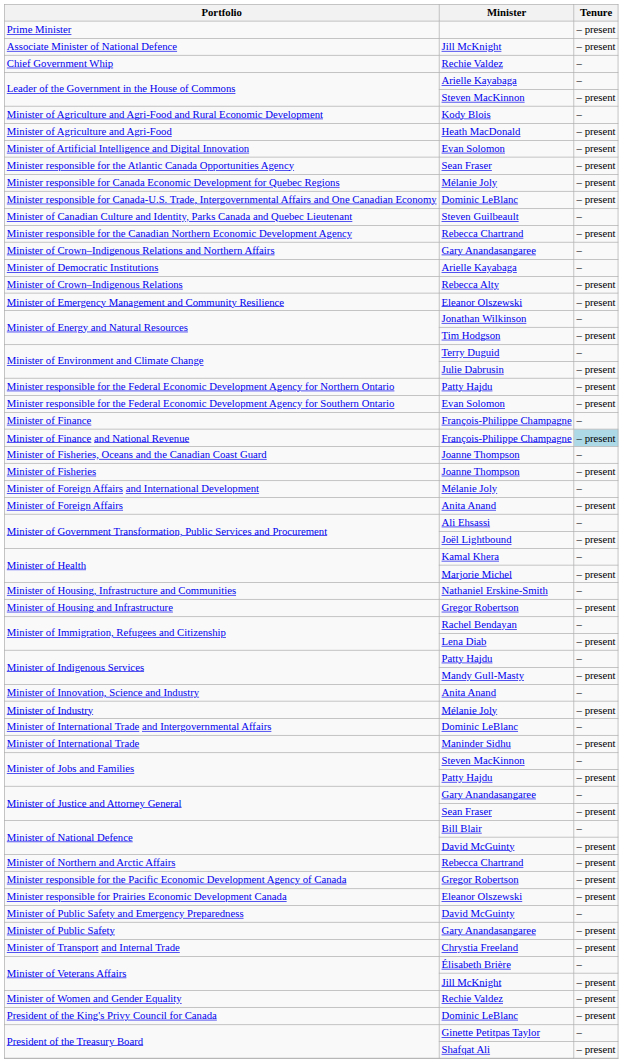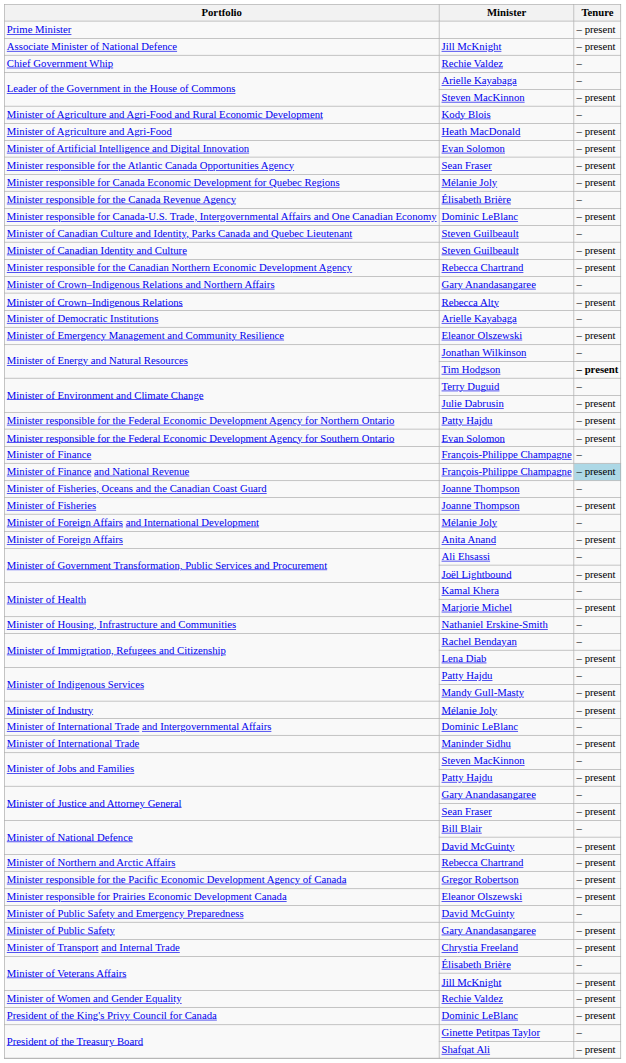 <table class="wikitable">
 <tr>
 <th>Portfolio</th>
 <th>Minister</th>
 <th>Tenure</th>
 </tr>
 <tr>
 <td><a href='#'>Prime Minister</a></td>
 <td></td>
 <td> – present</td>
 </tr>
 <tr>
 <td><a href='#'>Associate Minister of National Defence</a></td>
 <td><a href='#'>Jill McKnight</a></td>
 <td> – present</td>
 </tr>
 <tr>
 <td><a href='#'>Chief Government Whip</a></td>
 <td><a href='#'>Rechie Valdez</a></td>
 <td> – </td>
 </tr>
 <tr>
 <td rowspan=2><a href='#'>Leader of the Government in the House of Commons</a></td>
 <td><a href='#'>Arielle Kayabaga</a></td>
 <td> – </td>
 </tr>
 <tr>
 <td><a href='#'>Steven MacKinnon</a></td>
 <td> – present</td>
 </tr>
 <tr>
 <td><a href='#'>Minister of Agriculture and Agri-Food and Rural Economic Development</a></td>
 <td><a href='#'>Kody Blois</a></td>
 <td> – </td>
 </tr>
 <tr>
 <td><a href='#'>Minister of Agriculture and Agri-Food</a></td>
 <td><a href='#'>Heath MacDonald</a></td>
 <td> – present</td>
 </tr>
 <tr>
 <td><a href='#'>Minister of Artificial Intelligence and Digital Innovation</a></td>
 <td><a href='#'>Evan Solomon</a></td>
 <td> – present</td>
 </tr>
 <tr>
 <td><a href='#'>Minister responsible for the Atlantic Canada Opportunities Agency</a></td>
 <td><a href='#'>Sean Fraser</a></td>
 <td> – present</td>
 </tr>
 <tr>
 <td><a href='#'>Minister responsible for Canada Economic Development for Quebec Regions</a></td>
 <td><a href='#'>Mélanie Joly</a></td>
 <td> – present</td>
 </tr>
 <tr>
+<td><a href='#'>Minister responsible for the Canada Revenue Agency</a></td>
+<td><a href='#'>Élisabeth Brière</a></td>
+<td> – </td>
+</tr>
+<tr>
 <td><a href='#'>Minister responsible for Canada-U.S. Trade, Intergovernmental Affairs and One Canadian Economy</a></td>
 <td><a href='#'>Dominic LeBlanc</a></td>
 <td> – present</td>
 </tr>
 <tr>
 <td><a href='#'>Minister of Canadian Culture and Identity, Parks Canada and Quebec Lieutenant</a></td>
 <td><a href='#'>Steven Guilbeault</a></td>
 <td> – </td>
+</tr>
+<tr>
+<td><a href='#'>Minister of Canadian Identity and Culture</a></td>
+<td><a href='#'>Steven Guilbeault</a></td>
+<td> – present</td>
 </tr>
 <tr>
 <td><a href='#'>Minister responsible for the Canadian Northern Economic Development Agency</a></td>
 <td><a href='#'>Rebecca Chartrand</a></td>
 <td> – present</td>
 </tr>
 <tr>
 <td><a href='#'>Minister of Crown–Indigenous Relations and Northern Affairs</a></td>
 <td><a href='#'>Gary Anandasangaree</a></td>
 <td> – </td>
 </tr>
 <tr>
+<td><a href='#'>Minister of Crown–Indigenous Relations</a></td>
+<td><a href='#'>Rebecca Alty</a></td>
+<td> – present</td>
+</tr>
+<tr>
 <td><a href='#'>Minister of Democratic Institutions</a></td>
 <td><a href='#'>Arielle Kayabaga</a></td>
 <td> – </td>
-</tr>
-<tr>
-<td><a href='#'>Minister of Crown–Indigenous Relations</a></td>
-<td><a href='#'>Rebecca Alty</a></td>
-<td> – present</td>
 </tr>
 <tr>
 <td><a href='#'>Minister of Emergency Management and Community Resilience</a></td>
 <td><a href='#'>Eleanor Olszewski</a></td>
 <td> – present</td>
 </tr>
 <tr>
 <td rowspan=2><a href='#'>Minister of Energy and Natural Resources</a></td>
 <td><a href='#'>Jonathan Wilkinson</a></td>
 <td> – </td>
 </tr>
 <tr>
 <td><a href='#'>Tim Hodgson</a></td>
-<td> – present</td>
+<td><strong> – present</strong></td>
 </tr>
 <tr>
 <td rowspan=2><a href='#'>Minister of Environment and Climate Change</a></td>
 <td><a href='#'>Terry Duguid</a></td>
 <td> – </td>
 </tr>
 <tr>
 <td><a href='#'>Julie Dabrusin</a></td>
 <td> – present</td>
 </tr>
 <tr>
 <td><a href='#'>Minister responsible for the Federal Economic Development Agency for Northern Ontario</a></td>
 <td><a href='#'>Patty Hajdu</a></td>
 <td> – present</td>
 </tr>
 <tr>
 <td><a href='#'>Minister responsible for the Federal Economic Development Agency for Southern Ontario</a></td>
 <td><a href='#'>Evan Solomon</a></td>
 <td> – present</td>
 </tr>
 <tr>
 <td><a href='#'>Minister of Finance</a></td>
 <td><a href='#'>François-Philippe Champagne</a></td>
 <td> – </td>
 </tr>
 <tr>
 <td><a href='#'>Minister of Finance</a> <a href='#'>and National Revenue</a></td>
 <td><a href='#'>François-Philippe Champagne</a></td>
 <td style="background: lightblue;"> – present</td>
 </tr>
 <tr>
 <td><a href='#'>Minister of Fisheries, Oceans and the Canadian Coast Guard</a></td>
 <td><a href='#'>Joanne Thompson</a></td>
 <td> – </td>
 </tr>
 <tr>
 <td><a href='#'>Minister of Fisheries</a></td>
 <td><a href='#'>Joanne Thompson</a></td>
 <td> – present</td>
 </tr>
 <tr>
 <td><a href='#'>Minister of Foreign Affairs</a> <a href='#'>and International Development</a></td>
 <td><a href='#'>Mélanie Joly</a></td>
 <td> – </td>
 </tr>
 <tr>
 <td><a href='#'>Minister of Foreign Affairs</a></td>
 <td><a href='#'>Anita Anand</a></td>
 <td> – present</td>
 </tr>
 <tr>
 <td rowspan=2><a href='#'>Minister of Government Transformation, Public Services and Procurement</a></td>
 <td><a href='#'>Ali Ehsassi</a></td>
 <td> – </td>
 </tr>
 <tr>
 <td><a href='#'>Joël Lightbound</a></td>
 <td> – present</td>
 </tr>
 <tr>
 <td rowspan=2><a href='#'>Minister of Health</a></td>
 <td><a href='#'>Kamal Khera</a></td>
 <td> – </td>
 </tr>
 <tr>
 <td><a href='#'>Marjorie Michel</a></td>
 <td> – present</td>
 </tr>
 <tr>
 <td><a href='#'>Minister of Housing, Infrastructure and Communities</a></td>
 <td><a href='#'>Nathaniel Erskine-Smith</a></td>
 <td> – </td>
 </tr>
 <tr>
-<td><a href='#'>Minister of Housing and Infrastructure</a></td>
-<td><a href='#'>Gregor Robertson</a></td>
-<td> – present</td>
-</tr>
-<tr>
 <td rowspan=2><a href='#'>Minister of Immigration, Refugees and Citizenship</a></td>
 <td><a href='#'>Rachel Bendayan</a></td>
 <td> – </td>
 </tr>
 <tr>
 <td><a href='#'>Lena Diab</a></td>
 <td> – present</td>
 </tr>
 <tr>
 <td rowspan=2><a href='#'>Minister of Indigenous Services</a></td>
 <td><a href='#'>Patty Hajdu</a></td>
 <td> – </td>
 </tr>
 <tr>
 <td><a href='#'>Mandy Gull-Masty</a></td>
 <td> – present</td>
-</tr>
-<tr>
-<td><a href='#'>Minister of Innovation, Science and Industry</a></td>
-<td><a href='#'>Anita Anand</a></td>
-<td> – </td>
 </tr>
 <tr>
 <td><a href='#'>Minister of Industry</a></td>
 <td><a href='#'>Mélanie Joly</a></td>
 <td> – present</td>
 </tr>
 <tr>
 <td><a href='#'>Minister of International Trade</a> <a href='#'>and Intergovernmental Affairs</a></td>
 <td><a href='#'>Dominic LeBlanc</a></td>
 <td> – </td>
 </tr>
 <tr>
 <td><a href='#'>Minister of International Trade</a></td>
 <td><a href='#'>Maninder Sidhu</a></td>
 <td> – present</td>
 </tr>
 <tr>
 <td rowspan=2><a href='#'>Minister of Jobs and Families</a></td>
 <td><a href='#'>Steven MacKinnon</a></td>
 <td> – </td>
 </tr>
 <tr>
 <td><a href='#'>Patty Hajdu</a></td>
 <td> – present</td>
 </tr>
 <tr>
 <td rowspan=2><a href='#'>Minister of Justice and Attorney General</a></td>
 <td><a href='#'>Gary Anandasangaree</a></td>
 <td> – </td>
 </tr>
 <tr>
 <td><a href='#'>Sean Fraser</a></td>
 <td> – present</td>
 </tr>
 <tr>
 <td rowspan=2><a href='#'>Minister of National Defence</a></td>
 <td><a href='#'>Bill Blair</a></td>
 <td> – </td>
 </tr>
 <tr>
 <td><a href='#'>David McGuinty</a></td>
 <td> – present</td>
 </tr>
 <tr>
 <td><a href='#'>Minister of Northern and Arctic Affairs</a></td>
 <td><a href='#'>Rebecca Chartrand</a></td>
 <td> – present</td>
 </tr>
 <tr>
 <td><a href='#'>Minister responsible for the Pacific Economic Development Agency of Canada</a></td>
 <td><a href='#'>Gregor Robertson</a></td>
 <td> – present</td>
 </tr>
 <tr>
 <td><a href='#'>Minister responsible for Prairies Economic Development Canada</a></td>
 <td><a href='#'>Eleanor Olszewski</a></td>
 <td> – present</td>
 </tr>
 <tr>
 <td><a href='#'>Minister of Public Safety and Emergency Preparedness</a></td>
 <td><a href='#'>David McGuinty</a></td>
 <td> – </td>
 </tr>
 <tr>
 <td><a href='#'>Minister of Public Safety</a></td>
 <td><a href='#'>Gary Anandasangaree</a></td>
 <td> – present</td>
 </tr>
 <tr>
 <td><a href='#'>Minister of Transport</a> <a href='#'>and Internal Trade</a></td>
 <td><a href='#'>Chrystia Freeland</a></td>
 <td> – present</td>
 </tr>
 <tr>
 <td rowspan=2><a href='#'>Minister of Veterans Affairs</a></td>
 <td><a href='#'>Élisabeth Brière</a></td>
 <td> – </td>
 </tr>
 <tr>
 <td><a href='#'>Jill McKnight</a></td>
 <td> – present</td>
 </tr>
 <tr>
 <td><a href='#'>Minister of Women and Gender Equality</a></td>
 <td><a href='#'>Rechie Valdez</a></td>
 <td> – present</td>
 </tr>
 <tr>
 <td><a href='#'>President of the King's Privy Council for Canada</a></td>
 <td><a href='#'>Dominic LeBlanc</a></td>
 <td> – present</td>
 </tr>
 <tr>
 <td rowspan=2><a href='#'>President of the Treasury Board</a></td>
 <td><a href='#'>Ginette Petitpas Taylor</a></td>
 <td> – </td>
 </tr>
 <tr>
 <td><a href='#'>Shafqat Ali</a></td>
 <td> – present</td>
 </tr>
 <tr>
 </tr>
 </table>
